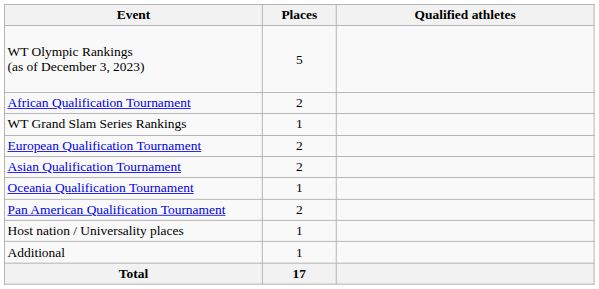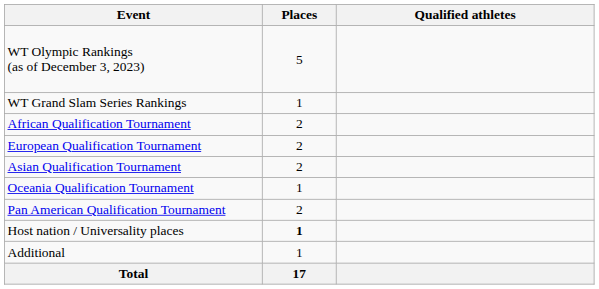 <table class="wikitable">
 <tr>
 <th width=300>Event</th>
 <th width=80>Places</th>
 <th width=300>Qualified athletes</th>
 </tr>
 <tr>
 <td>WT Olympic Rankings<br>(as of December 3, 2023)</td>
 <td align=center>5</td>
 <td><br><br><br><br></td>
 </tr>
 <tr>
+<td>WT Grand Slam Series Rankings</td>
+<td align=center>1</td>
+<td></td>
+</tr>
+<tr>
 <td><a href='#'>African Qualification Tournament</a></td>
 <td align="center">2</td>
 <td><br></td>
-</tr>
-<tr>
-<td>WT Grand Slam Series Rankings</td>
-<td align=center>1</td>
-<td></td>
 </tr>
 <tr>
 <td><a href='#'>European Qualification Tournament</a></td>
 <td align=center>2</td>
 <td><br></td>
 </tr>
 <tr>
 <td><a href='#'>Asian Qualification Tournament</a></td>
 <td align="center">2</td>
 <td><br></td>
 </tr>
 <tr>
 <td><a href='#'>Oceania Qualification Tournament</a></td>
 <td align=center>1</td>
 <td></td>
 </tr>
 <tr>
 <td><a href='#'>Pan American Qualification Tournament</a></td>
 <td align=center>2</td>
 <td><br></td>
 </tr>
 <tr>
 <td>Host nation / Universality places</td>
-<td align="center">1</td>
+<td align="center"><strong>1</strong></td>
 <td></td>
 </tr>
 <tr>
 <td>Additional</td>
 <td align="center">1</td>
 <td></td>
 </tr>
 <tr>
 <th>Total</th>
 <th>17</th>
 <th></th>
 </tr>
 </table>
